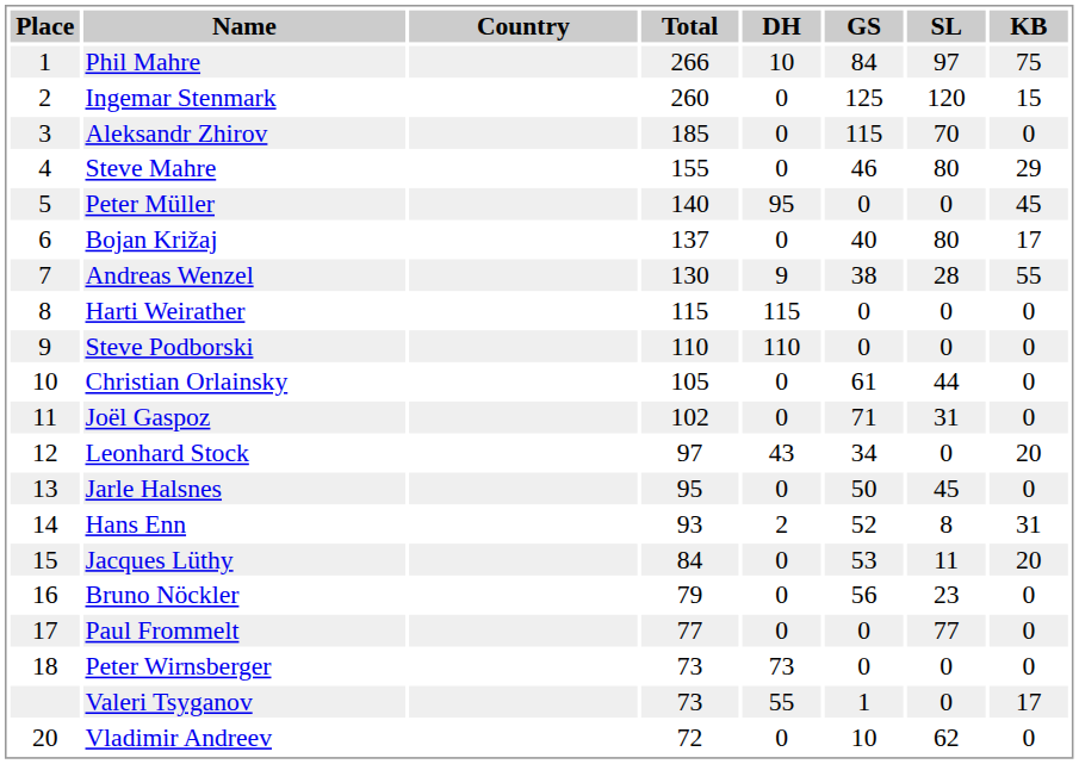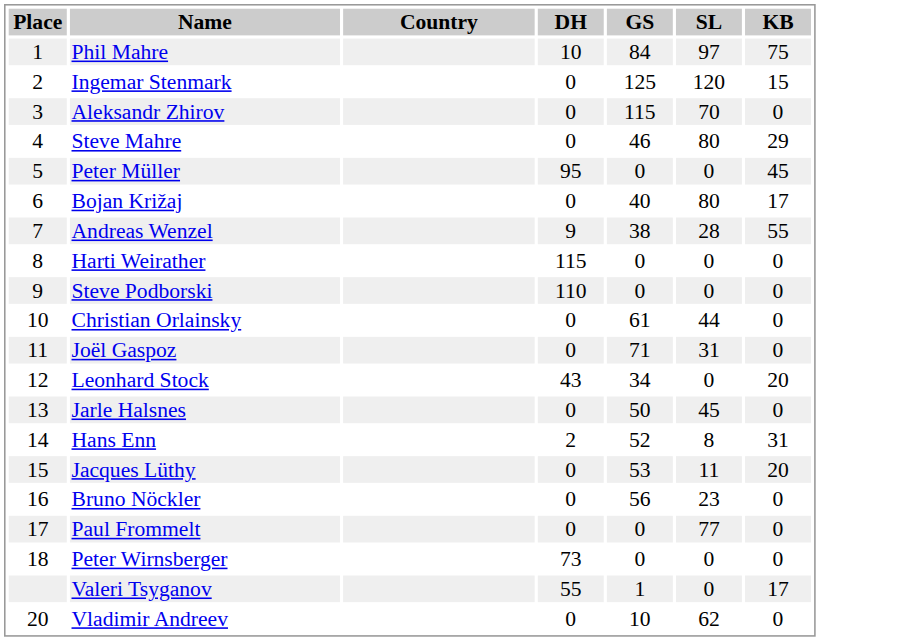 <table border="0" style="border: 1px solid #999; background-color:#FFFFFF; text-align:center; font-size:86%; line-height:15px;">
 <tr align="center" bgcolor="#CCCCCC">
 <th width=35>Place</th>
 <th width=170>Name</th>
 <th width=120>Country</th>
-<th width=50>Total</th>
 <th width=40>DH</th>
 <th width=40>GS</th>
 <th width=40>SL</th>
 <th width=40>KB</th>
 </tr>
 <tr bgcolor="#EFEFEF">
 <td>1</td>
 <td align="left"><a href='#'>Phil Mahre</a></td>
 <td align="left"></td>
-<td>266</td>
 <td>10</td>
 <td>84</td>
 <td>97</td>
 <td>75</td>
 </tr>
 <tr>
 <td>2</td>
 <td align="left"><a href='#'>Ingemar Stenmark</a></td>
 <td align="left"></td>
-<td>260</td>
 <td>0</td>
 <td>125</td>
 <td>120</td>
 <td>15</td>
 </tr>
 <tr bgcolor="#EFEFEF">
 <td>3</td>
 <td align="left"><a href='#'>Aleksandr Zhirov</a></td>
 <td align="left"></td>
-<td>185</td>
 <td>0</td>
 <td>115</td>
 <td>70</td>
 <td>0</td>
 </tr>
 <tr>
 <td>4</td>
 <td align="left"><a href='#'>Steve Mahre</a></td>
 <td align="left"></td>
-<td>155</td>
 <td>0</td>
 <td>46</td>
 <td>80</td>
 <td>29</td>
 </tr>
 <tr bgcolor="#EFEFEF">
 <td>5</td>
 <td align="left"><a href='#'>Peter Müller</a></td>
 <td align="left"></td>
-<td>140</td>
 <td>95</td>
 <td>0</td>
 <td>0</td>
 <td>45</td>
 </tr>
 <tr>
 <td>6</td>
 <td align="left"><a href='#'>Bojan Križaj</a></td>
 <td align="left"></td>
-<td>137</td>
 <td>0</td>
 <td>40</td>
 <td>80</td>
 <td>17</td>
 </tr>
 <tr bgcolor="#EFEFEF">
 <td>7</td>
 <td align="left"><a href='#'>Andreas Wenzel</a></td>
 <td align="left"></td>
-<td>130</td>
 <td>9</td>
 <td>38</td>
 <td>28</td>
 <td>55</td>
 </tr>
 <tr>
 <td>8</td>
 <td align="left"><a href='#'>Harti Weirather</a></td>
 <td align="left"></td>
 <td>115</td>
-<td>115</td>
 <td>0</td>
 <td>0</td>
 <td>0</td>
 </tr>
 <tr bgcolor="#EFEFEF">
 <td>9</td>
 <td align="left"><a href='#'>Steve Podborski</a></td>
 <td align="left"></td>
 <td>110</td>
-<td>110</td>
 <td>0</td>
 <td>0</td>
 <td>0</td>
 </tr>
 <tr>
 <td>10</td>
 <td align="left"><a href='#'>Christian Orlainsky</a></td>
 <td align="left"></td>
-<td>105</td>
 <td>0</td>
 <td>61</td>
 <td>44</td>
 <td>0</td>
 </tr>
 <tr bgcolor="#EFEFEF">
 <td>11</td>
 <td align="left"><a href='#'>Joël Gaspoz</a></td>
 <td align="left"></td>
-<td>102</td>
 <td>0</td>
 <td>71</td>
 <td>31</td>
 <td>0</td>
 </tr>
 <tr>
 <td>12</td>
 <td align="left"><a href='#'>Leonhard Stock</a></td>
 <td align="left"></td>
-<td>97</td>
 <td>43</td>
 <td>34</td>
 <td>0</td>
 <td>20</td>
 </tr>
 <tr bgcolor="#EFEFEF">
 <td>13</td>
 <td align="left"><a href='#'>Jarle Halsnes</a></td>
 <td align="left"></td>
-<td>95</td>
 <td>0</td>
 <td>50</td>
 <td>45</td>
 <td>0</td>
 </tr>
 <tr>
 <td>14</td>
 <td align="left"><a href='#'>Hans Enn</a></td>
 <td align="left"></td>
-<td>93</td>
 <td>2</td>
 <td>52</td>
 <td>8</td>
 <td>31</td>
 </tr>
 <tr bgcolor="#EFEFEF">
 <td>15</td>
 <td align="left"><a href='#'>Jacques Lüthy</a></td>
 <td align="left"></td>
-<td>84</td>
 <td>0</td>
 <td>53</td>
 <td>11</td>
 <td>20</td>
 </tr>
 <tr>
 <td>16</td>
 <td align="left"><a href='#'>Bruno Nöckler</a></td>
 <td align="left"></td>
-<td>79</td>
 <td>0</td>
 <td>56</td>
 <td>23</td>
 <td>0</td>
 </tr>
 <tr bgcolor="#EFEFEF">
 <td>17</td>
 <td align="left"><a href='#'>Paul Frommelt</a></td>
 <td align="left"></td>
-<td>77</td>
 <td>0</td>
 <td>0</td>
 <td>77</td>
 <td>0</td>
 </tr>
 <tr>
 <td>18</td>
 <td align="left"><a href='#'>Peter Wirnsberger</a></td>
 <td align="left"></td>
 <td>73</td>
-<td>73</td>
 <td>0</td>
 <td>0</td>
 <td>0</td>
 </tr>
 <tr bgcolor="#EFEFEF">
 <td></td>
 <td align="left"><a href='#'>Valeri Tsyganov</a></td>
 <td align="left"></td>
-<td>73</td>
 <td>55</td>
 <td>1</td>
 <td>0</td>
 <td>17</td>
 </tr>
 <tr>
 <td>20</td>
 <td align="left"><a href='#'>Vladimir Andreev</a></td>
 <td align="left"></td>
-<td>72</td>
 <td>0</td>
 <td>10</td>
 <td>62</td>
 <td>0</td>
 </tr>
 </table>
